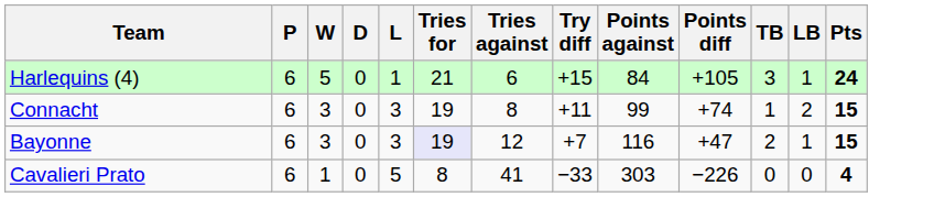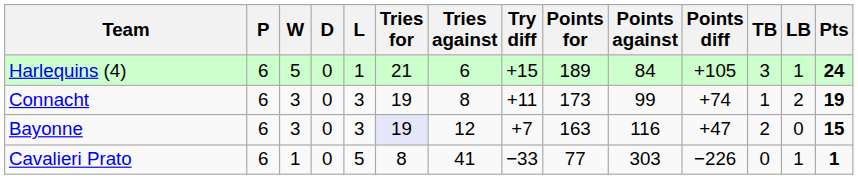 <table class="wikitable" style="text-align: center;">
 <tr>
 <th width="200">Team</th>
 <th width="20">P</th>
 <th width="20">W</th>
 <th width="20">D</th>
 <th width="20">L</th>
 <th width="20">Tries for</th>
 <th width="20">Tries against</th>
 <th width="20">Try diff</th>
+<th width="20">Points for</th>
 <th width="20">Points against</th>
 <th width="25">Points diff</th>
 <th width="20">TB</th>
 <th width="20">LB</th>
 <th width="20">Pts</th>
 </tr>
 <tr bgcolor=ccffcc>
 <td align=left> <a href='#'>Harlequins</a> (4)</td>
 <td>6</td>
 <td>5</td>
 <td>0</td>
 <td>1</td>
 <td>21</td>
 <td>6</td>
 <td>+15</td>
+<td>189</td>
 <td>84</td>
 <td>+105</td>
 <td>3</td>
 <td>1</td>
 <td><strong>24</strong></td>
 </tr>
 <tr>
 <td align=left> <a href='#'>Connacht</a></td>
 <td>6</td>
 <td>3</td>
 <td>0</td>
 <td>3</td>
 <td>19</td>
 <td>8</td>
 <td>+11</td>
+<td>173</td>
 <td>99</td>
 <td>+74</td>
 <td>1</td>
 <td>2</td>
-<td><strong>15</strong></td>
+<td><strong>19</strong></td>
 </tr>
 <tr>
 <td align=left> <a href='#'>Bayonne</a></td>
 <td>6</td>
 <td>3</td>
 <td>0</td>
 <td>3</td>
 <td style="background: lavender;">19</td>
 <td>12</td>
 <td>+7</td>
+<td>163</td>
 <td>116</td>
 <td>+47</td>
 <td>2</td>
-<td>1</td>
+<td>0</td>
 <td><strong>15</strong></td>
 </tr>
 <tr>
 <td align=left> <a href='#'>Cavalieri Prato</a></td>
 <td>6</td>
 <td>1</td>
 <td>0</td>
 <td>5</td>
 <td>8</td>
 <td>41</td>
 <td>−33</td>
+<td>77</td>
 <td>303</td>
 <td>−226</td>
 <td>0</td>
-<td>0</td>
-<td><strong>4</strong></td>
+<td>1</td>
+<td><strong>1</strong></td>
 </tr>
 </table>
